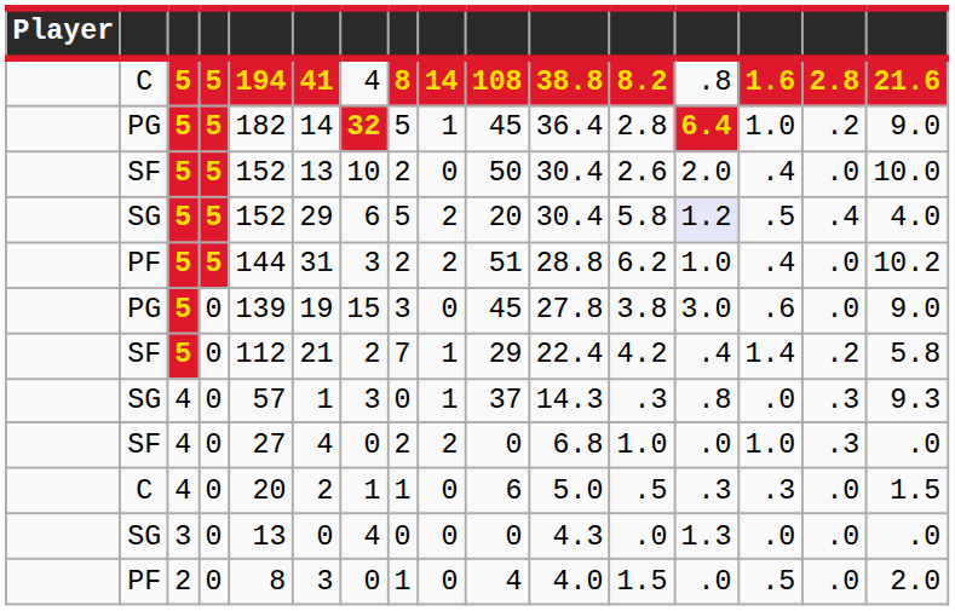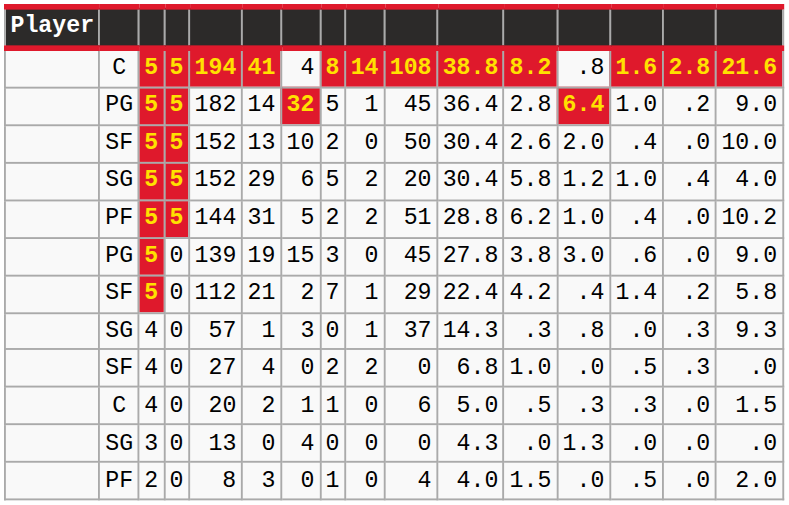 <table class="wikitable sortable" style="font-size: 95%; text-align:right;">
 <tr>
 <th style="background:#2C2A29; color:#FFFFFF; border-top:#DF192C 3px solid; border-bottom:#DF192C 3px solid;">Player</th>
 <th style="background:#2C2A29; color:#FFFFFF; border-top:#DF192C 3px solid; border-bottom:#DF192C 3px solid;"></th>
 <th style="background:#2C2A29; color:#FFFFFF; border-top:#DF192C 3px solid; border-bottom:#DF192C 3px solid;"></th>
 <th style="background:#2C2A29; color:#FFFFFF; border-top:#DF192C 3px solid; border-bottom:#DF192C 3px solid;"></th>
 <th style="background:#2C2A29; color:#FFFFFF; border-top:#DF192C 3px solid; border-bottom:#DF192C 3px solid;"></th>
 <th style="background:#2C2A29; color:#FFFFFF; border-top:#DF192C 3px solid; border-bottom:#DF192C 3px solid;"></th>
 <th style="background:#2C2A29; color:#FFFFFF; border-top:#DF192C 3px solid; border-bottom:#DF192C 3px solid;"></th>
 <th style="background:#2C2A29; color:#FFFFFF; border-top:#DF192C 3px solid; border-bottom:#DF192C 3px solid;"></th>
 <th style="background:#2C2A29; color:#FFFFFF; border-top:#DF192C 3px solid; border-bottom:#DF192C 3px solid;"></th>
 <th style="background:#2C2A29; color:#FFFFFF; border-top:#DF192C 3px solid; border-bottom:#DF192C 3px solid;"></th>
 <th style="background:#2C2A29; color:#FFFFFF; border-top:#DF192C 3px solid; border-bottom:#DF192C 3px solid;"></th>
 <th style="background:#2C2A29; color:#FFFFFF; border-top:#DF192C 3px solid; border-bottom:#DF192C 3px solid;"></th>
 <th style="background:#2C2A29; color:#FFFFFF; border-top:#DF192C 3px solid; border-bottom:#DF192C 3px solid;"></th>
 <th style="background:#2C2A29; color:#FFFFFF; border-top:#DF192C 3px solid; border-bottom:#DF192C 3px solid;"></th>
 <th style="background:#2C2A29; color:#FFFFFF; border-top:#DF192C 3px solid; border-bottom:#DF192C 3px solid;"></th>
 <th style="background:#2C2A29; color:#FFFFFF; border-top:#DF192C 3px solid; border-bottom:#DF192C 3px solid;"></th>
 </tr>
 <tr>
 <td style="text-align:left;"></td>
 <td style="text-align:center;">C</td>
 <td style="background:#DF192C; color:#FFE100;"><strong>5</strong></td>
 <td style="background:#DF192C; color:#FFE100;"><strong>5</strong></td>
 <td style="background:#DF192C; color:#FFE100;"><strong>194</strong></td>
 <td style="background:#DF192C; color:#FFE100;"><strong>41</strong></td>
 <td>4</td>
 <td style="background:#DF192C; color:#FFE100;"><strong>8</strong></td>
 <td style="background:#DF192C; color:#FFE100;"><strong>14</strong></td>
 <td style="background:#DF192C; color:#FFE100;"><strong>108</strong></td>
 <td style="background:#DF192C; color:#FFE100;"><strong>38.8</strong></td>
 <td style="background:#DF192C; color:#FFE100;"><strong>8.2</strong></td>
 <td>.8</td>
 <td style="background:#DF192C; color:#FFE100;"><strong>1.6</strong></td>
 <td style="background:#DF192C; color:#FFE100;"><strong>2.8</strong></td>
 <td style="background:#DF192C; color:#FFE100;"><strong>21.6</strong></td>
 </tr>
 <tr>
 <td style="text-align:left;"></td>
 <td style="text-align:center;">PG</td>
 <td style="background:#DF192C; color:#FFE100;"><strong>5</strong></td>
 <td style="background:#DF192C; color:#FFE100;"><strong>5</strong></td>
 <td>182</td>
 <td>14</td>
 <td style="background:#DF192C; color:#FFE100;"><strong>32</strong></td>
 <td>5</td>
 <td>1</td>
 <td>45</td>
 <td>36.4</td>
 <td>2.8</td>
 <td style="background:#DF192C; color:#FFE100;"><strong>6.4</strong></td>
 <td>1.0</td>
 <td>.2</td>
 <td>9.0</td>
 </tr>
 <tr>
 <td style="text-align:left;"></td>
 <td style="text-align:center;">SF</td>
 <td style="background:#DF192C; color:#FFE100;"><strong>5</strong></td>
 <td style="background:#DF192C; color:#FFE100;"><strong>5</strong></td>
 <td>152</td>
 <td>13</td>
 <td>10</td>
 <td>2</td>
 <td>0</td>
 <td>50</td>
 <td>30.4</td>
 <td>2.6</td>
 <td>2.0</td>
 <td>.4</td>
 <td>.0</td>
 <td>10.0</td>
 </tr>
 <tr>
 <td style="text-align:left;"></td>
 <td style="text-align:center;">SG</td>
 <td style="background:#DF192C; color:#FFE100;"><strong>5</strong></td>
 <td style="background:#DF192C; color:#FFE100;"><strong>5</strong></td>
 <td>152</td>
 <td>29</td>
 <td>6</td>
 <td>5</td>
 <td>2</td>
 <td>20</td>
 <td>30.4</td>
 <td>5.8</td>
-<td style="background: lavender;">1.2</td>
-<td>.5</td>
+<td>1.2</td>
+<td>1.0</td>
 <td>.4</td>
 <td>4.0</td>
 </tr>
 <tr>
 <td style="text-align:left;"></td>
 <td style="text-align:center;">PF</td>
 <td style="background:#DF192C; color:#FFE100;"><strong>5</strong></td>
 <td style="background:#DF192C; color:#FFE100;"><strong>5</strong></td>
 <td>144</td>
 <td>31</td>
-<td>3</td>
+<td>5</td>
 <td>2</td>
 <td>2</td>
 <td>51</td>
 <td>28.8</td>
 <td>6.2</td>
 <td>1.0</td>
 <td>.4</td>
 <td>.0</td>
 <td>10.2</td>
 </tr>
 <tr>
 <td style="text-align:left;"></td>
 <td style="text-align:center;">PG</td>
 <td style="background:#DF192C; color:#FFE100;"><strong>5</strong></td>
 <td>0</td>
 <td>139</td>
 <td>19</td>
 <td>15</td>
 <td>3</td>
 <td>0</td>
 <td>45</td>
 <td>27.8</td>
 <td>3.8</td>
 <td>3.0</td>
 <td>.6</td>
 <td>.0</td>
 <td>9.0</td>
 </tr>
 <tr>
 <td style="text-align:left;"></td>
 <td style="text-align:center;">SF</td>
 <td style="background:#DF192C; color:#FFE100;"><strong>5</strong></td>
 <td>0</td>
 <td>112</td>
 <td>21</td>
 <td>2</td>
 <td>7</td>
 <td>1</td>
 <td>29</td>
 <td>22.4</td>
 <td>4.2</td>
 <td>.4</td>
 <td>1.4</td>
 <td>.2</td>
 <td>5.8</td>
 </tr>
 <tr>
 <td style="text-align:left;"></td>
 <td style="text-align:center;">SG</td>
 <td>4</td>
 <td>0</td>
 <td>57</td>
 <td>1</td>
 <td>3</td>
 <td>0</td>
 <td>1</td>
 <td>37</td>
 <td>14.3</td>
 <td>.3</td>
 <td>.8</td>
 <td>.0</td>
 <td>.3</td>
 <td>9.3</td>
 </tr>
 <tr>
 <td style="text-align:left;"></td>
 <td style="text-align:center;">SF</td>
 <td>4</td>
 <td>0</td>
 <td>27</td>
 <td>4</td>
 <td>0</td>
 <td>2</td>
 <td>2</td>
 <td>0</td>
 <td>6.8</td>
 <td>1.0</td>
 <td>.0</td>
-<td>1.0</td>
+<td>.5</td>
 <td>.3</td>
 <td>.0</td>
 </tr>
 <tr>
 <td style="text-align:left;"></td>
 <td style="text-align:center;">C</td>
 <td>4</td>
 <td>0</td>
 <td>20</td>
 <td>2</td>
 <td>1</td>
 <td>1</td>
 <td>0</td>
 <td>6</td>
 <td>5.0</td>
 <td>.5</td>
 <td>.3</td>
 <td>.3</td>
 <td>.0</td>
 <td>1.5</td>
 </tr>
 <tr>
 <td style="text-align:left;"></td>
 <td style="text-align:center;">SG</td>
 <td>3</td>
 <td>0</td>
 <td>13</td>
 <td>0</td>
 <td>4</td>
 <td>0</td>
 <td>0</td>
 <td>0</td>
 <td>4.3</td>
 <td>.0</td>
 <td>1.3</td>
 <td>.0</td>
 <td>.0</td>
 <td>.0</td>
 </tr>
 <tr>
 <td style="text-align:left;"></td>
 <td style="text-align:center;">PF</td>
 <td>2</td>
 <td>0</td>
 <td>8</td>
 <td>3</td>
 <td>0</td>
 <td>1</td>
 <td>0</td>
 <td>4</td>
 <td>4.0</td>
 <td>1.5</td>
 <td>.0</td>
 <td>.5</td>
 <td>.0</td>
 <td>2.0</td>
 </tr>
 </table>
